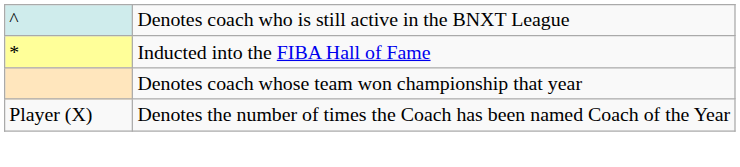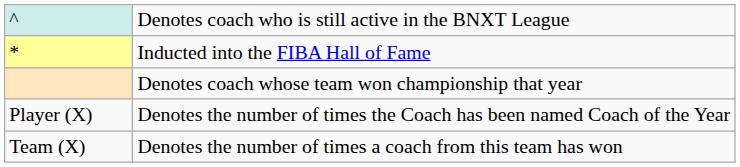 <table class="wikitable">
 <tr>
 <td style="background-color:#CFECEC; border:1px solid #aaaaaa; width:6em">^</td>
 <td>Denotes coach who is still active in the BNXT League</td>
 </tr>
 <tr>
 <td style="background-color:#FFFF99; border:1px solid #aaaaaa; width:6em">*</td>
 <td>Inducted into the <a href='#'>FIBA Hall of Fame</a></td>
 </tr>
 <tr>
 <td style="background-color:#FFE6BD; border:1px solid #aaaaaa; width:6em"></td>
 <td>Denotes coach whose team won championship that year</td>
 </tr>
 <tr>
 <td>Player (X)</td>
 <td>Denotes the number of times the Coach has been named Coach of the Year</td>
 </tr>
+<tr>
+<td>Team (X)</td>
+<td>Denotes the number of times a coach from this team has won</td>
+</tr>
 </table>
